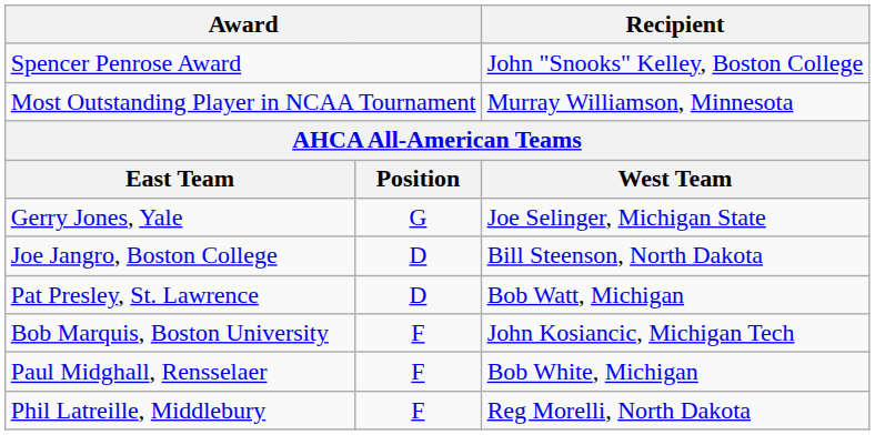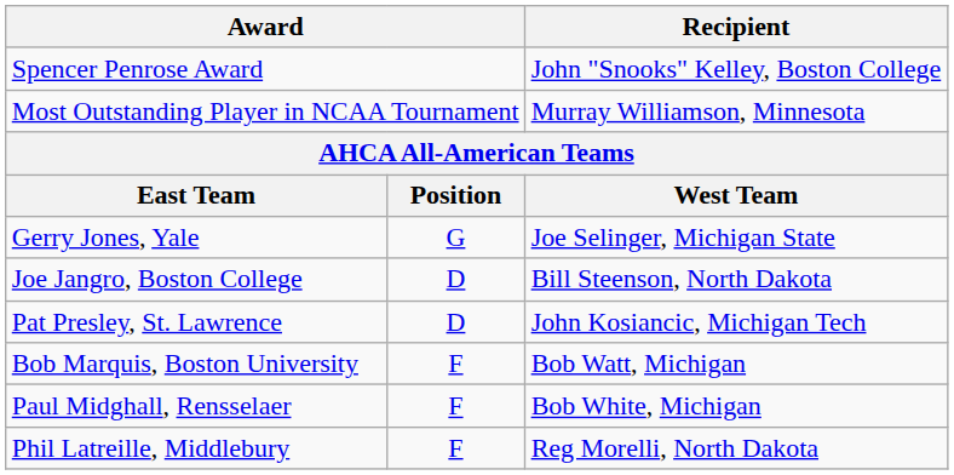 <table class="wikitable">
 <tr>
 <th colspan=2>Award</th>
 <th>Recipient</th>
 </tr>
 <tr>
 <td colspan=2><a href='#'>Spencer Penrose Award</a></td>
 <td><a href='#'>John "Snooks" Kelley</a>, <a href='#'>Boston College</a></td>
 </tr>
 <tr>
 <td colspan=2><a href='#'>Most Outstanding Player in NCAA Tournament</a></td>
 <td><a href='#'>Murray Williamson</a>, <a href='#'>Minnesota</a></td>
 </tr>
 <tr>
 <th colspan=3><a href='#'>AHCA All-American Teams</a></th>
 </tr>
 <tr>
 <th>East Team</th>
 <th>  Position  </th>
 <th>West Team</th>
 </tr>
 <tr>
 <td><a href='#'>Gerry Jones</a>, <a href='#'>Yale</a></td>
 <td align=center><a href='#'>G</a></td>
 <td><a href='#'>Joe Selinger</a>, <a href='#'>Michigan State</a></td>
 </tr>
 <tr>
 <td><a href='#'>Joe Jangro</a>, <a href='#'>Boston College</a></td>
 <td align=center><a href='#'>D</a></td>
 <td><a href='#'>Bill Steenson</a>, <a href='#'>North Dakota</a></td>
 </tr>
 <tr>
 <td><a href='#'>Pat Presley</a>, <a href='#'>St. Lawrence</a></td>
 <td align=center><a href='#'>D</a></td>
-<td><a href='#'>Bob Watt</a>, <a href='#'>Michigan</a></td>
+<td><a href='#'>John Kosiancic</a>, <a href='#'>Michigan Tech</a></td>
 </tr>
 <tr>
 <td><a href='#'>Bob Marquis</a>, <a href='#'>Boston University</a></td>
 <td align=center><a href='#'>F</a></td>
-<td><a href='#'>John Kosiancic</a>, <a href='#'>Michigan Tech</a></td>
+<td><a href='#'>Bob Watt</a>, <a href='#'>Michigan</a></td>
 </tr>
 <tr>
 <td><a href='#'>Paul Midghall</a>, <a href='#'>Rensselaer</a></td>
 <td align=center><a href='#'>F</a></td>
 <td><a href='#'>Bob White</a>, <a href='#'>Michigan</a></td>
 </tr>
 <tr>
 <td><a href='#'>Phil Latreille</a>, <a href='#'>Middlebury</a></td>
 <td align=center><a href='#'>F</a></td>
 <td><a href='#'>Reg Morelli</a>, <a href='#'>North Dakota</a></td>
 </tr>
 </table>
